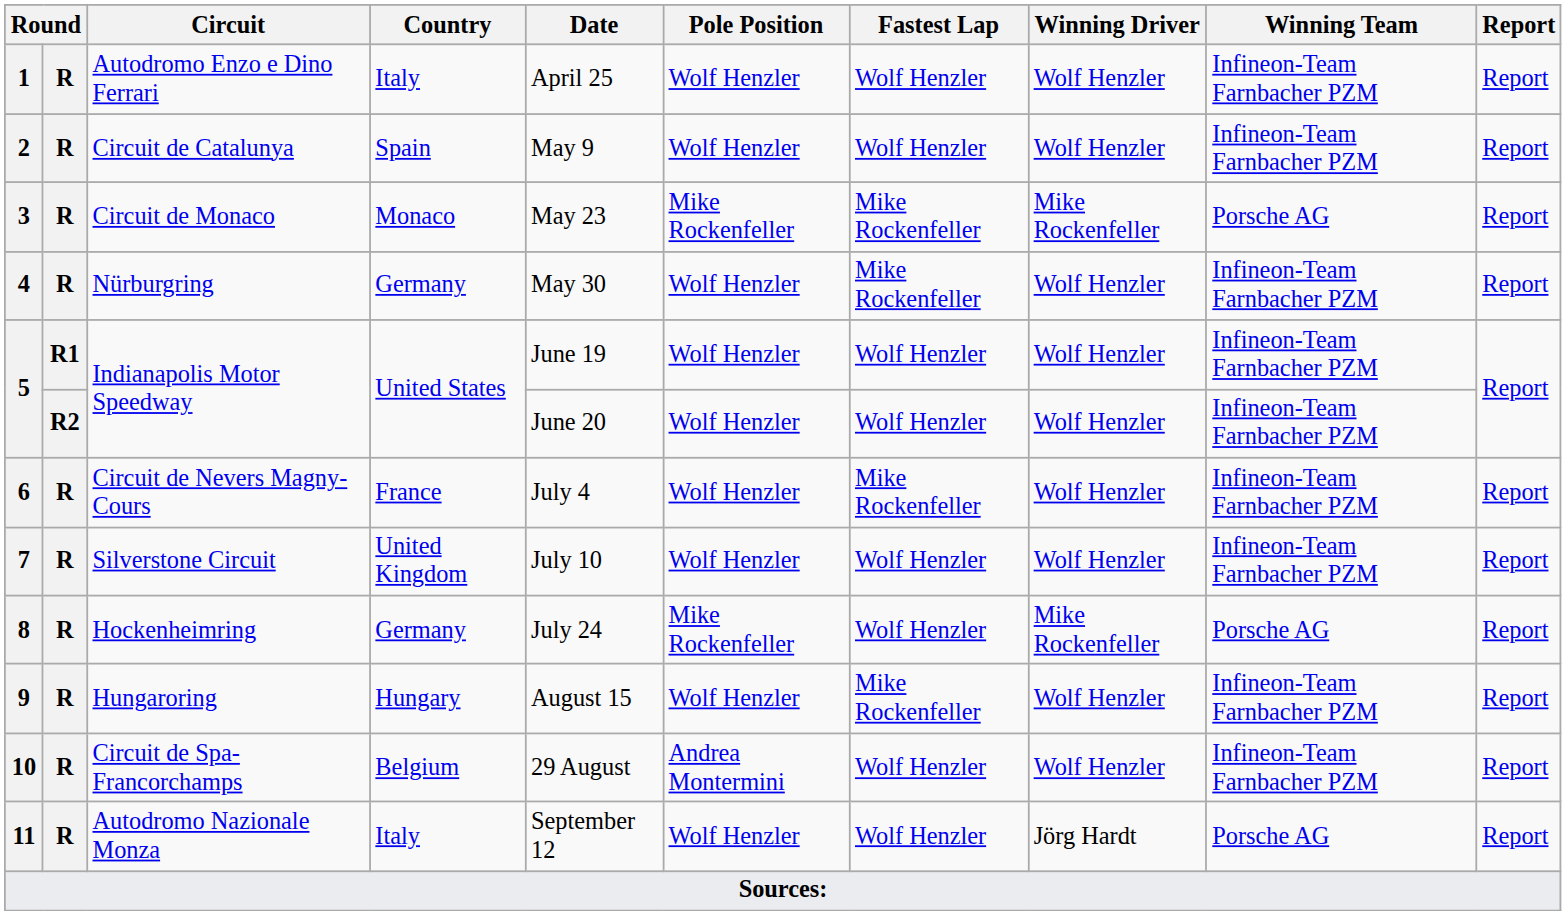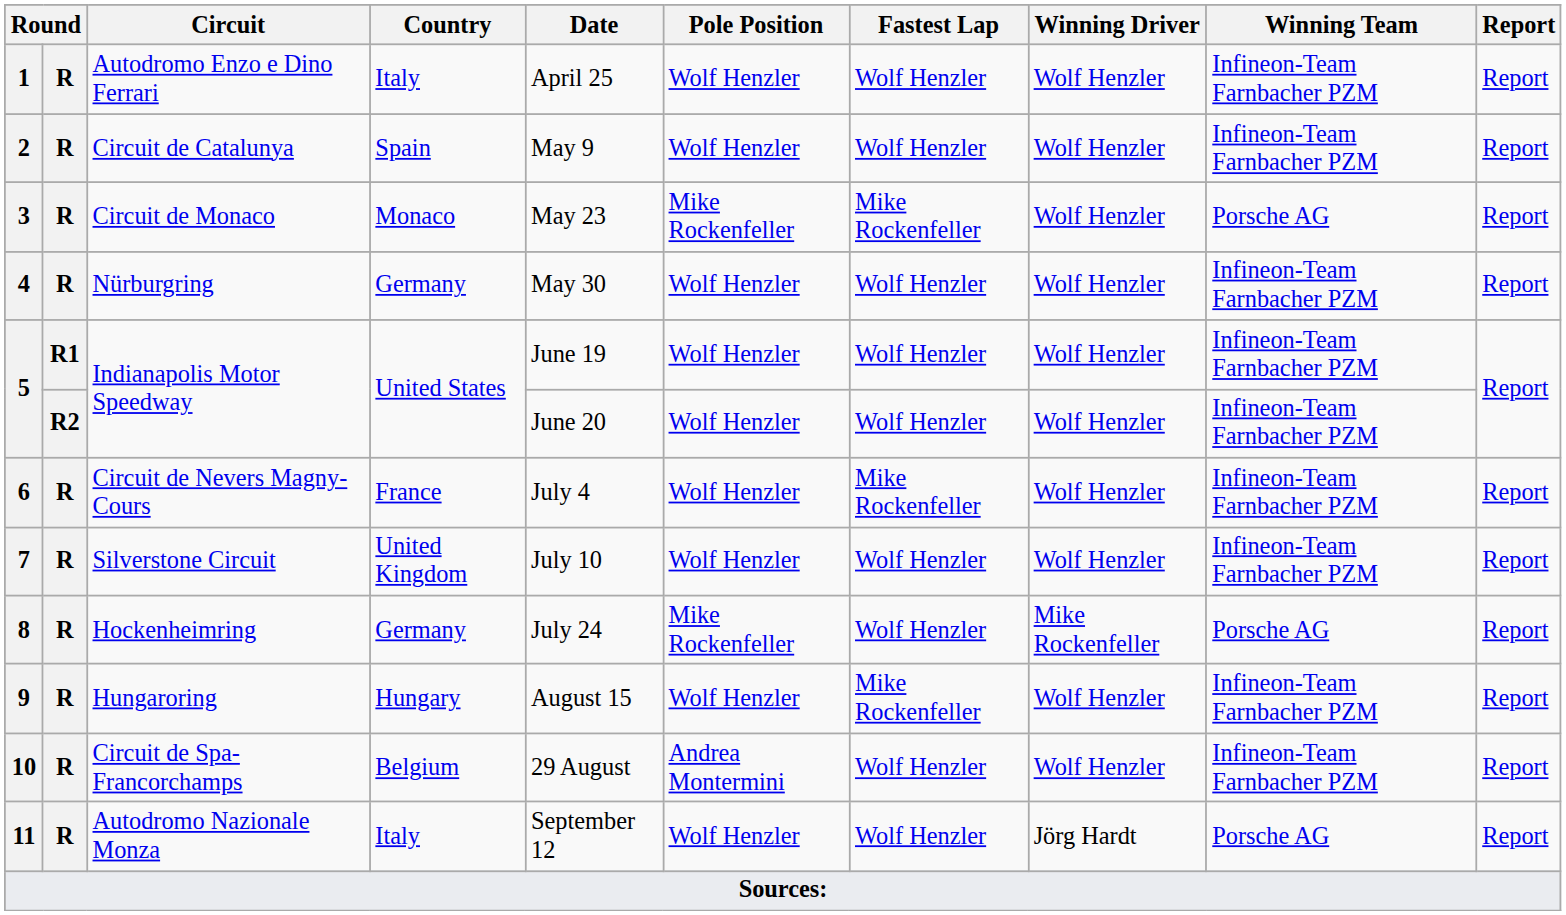 <table class="wikitable" style="font-size: 85%">
 <tr>
 <th colspan=2>Round</th>
 <th>Circuit</th>
 <th>Country</th>
 <th>Date</th>
 <th>Pole Position</th>
 <th>Fastest Lap</th>
 <th>Winning Driver</th>
 <th>Winning Team</th>
 <th>Report</th>
 </tr>
 <tr>
 <th>1</th>
 <th>R</th>
 <td> <a href='#'>Autodromo Enzo e Dino Ferrari</a></td>
 <td><a href='#'>Italy</a></td>
 <td>April 25</td>
 <td> <a href='#'>Wolf Henzler</a></td>
 <td> <a href='#'>Wolf Henzler</a></td>
 <td> <a href='#'>Wolf Henzler</a></td>
 <td> <a href='#'>Infineon-Team Farnbacher PZM</a></td>
 <td><a href='#'>Report</a></td>
 </tr>
 <tr>
 <th>2</th>
 <th>R</th>
 <td> <a href='#'>Circuit de Catalunya</a></td>
 <td><a href='#'>Spain</a></td>
 <td>May 9</td>
 <td> <a href='#'>Wolf Henzler</a></td>
 <td> <a href='#'>Wolf Henzler</a></td>
 <td> <a href='#'>Wolf Henzler</a></td>
 <td> <a href='#'>Infineon-Team Farnbacher PZM</a></td>
 <td><a href='#'>Report</a></td>
 </tr>
 <tr>
 <th>3</th>
 <th>R</th>
 <td> <a href='#'>Circuit de Monaco</a></td>
 <td><a href='#'>Monaco</a></td>
 <td>May 23</td>
 <td> <a href='#'>Mike Rockenfeller</a></td>
 <td> <a href='#'>Mike Rockenfeller</a></td>
-<td> <a href='#'>Mike Rockenfeller</a></td>
+<td> <a href='#'>Wolf Henzler</a></td>
 <td> <a href='#'>Porsche AG</a></td>
 <td><a href='#'>Report</a></td>
 </tr>
 <tr>
 <th>4</th>
 <th>R</th>
 <td> <a href='#'>Nürburgring</a></td>
 <td><a href='#'>Germany</a></td>
 <td>May 30</td>
 <td> <a href='#'>Wolf Henzler</a></td>
-<td> <a href='#'>Mike Rockenfeller</a></td>
+<td> <a href='#'>Wolf Henzler</a></td>
 <td> <a href='#'>Wolf Henzler</a></td>
 <td> <a href='#'>Infineon-Team Farnbacher PZM</a></td>
 <td><a href='#'>Report</a></td>
 </tr>
 <tr>
 <th rowspan=2>5</th>
 <th>R1</th>
 <td rowspan=2> <a href='#'>Indianapolis Motor Speedway</a></td>
 <td rowspan=2><a href='#'>United States</a></td>
 <td>June 19</td>
 <td> <a href='#'>Wolf Henzler</a></td>
 <td> <a href='#'>Wolf Henzler</a></td>
 <td> <a href='#'>Wolf Henzler</a></td>
 <td> <a href='#'>Infineon-Team Farnbacher PZM</a></td>
 <td rowspan=2><a href='#'>Report</a></td>
 </tr>
 <tr>
 <th>R2</th>
 <td>June 20</td>
 <td> <a href='#'>Wolf Henzler</a></td>
 <td> <a href='#'>Wolf Henzler</a></td>
 <td> <a href='#'>Wolf Henzler</a></td>
 <td> <a href='#'>Infineon-Team Farnbacher PZM</a></td>
 </tr>
 <tr>
 <th>6</th>
 <th>R</th>
 <td> <a href='#'>Circuit de Nevers Magny-Cours</a></td>
 <td><a href='#'>France</a></td>
 <td>July 4</td>
 <td> <a href='#'>Wolf Henzler</a></td>
 <td> <a href='#'>Mike Rockenfeller</a></td>
 <td> <a href='#'>Wolf Henzler</a></td>
 <td> <a href='#'>Infineon-Team Farnbacher PZM</a></td>
 <td><a href='#'>Report</a></td>
 </tr>
 <tr>
 <th>7</th>
 <th>R</th>
 <td> <a href='#'>Silverstone Circuit</a></td>
 <td><a href='#'>United Kingdom</a></td>
 <td>July 10</td>
 <td> <a href='#'>Wolf Henzler</a></td>
 <td> <a href='#'>Wolf Henzler</a></td>
 <td> <a href='#'>Wolf Henzler</a></td>
 <td> <a href='#'>Infineon-Team Farnbacher PZM</a></td>
 <td><a href='#'>Report</a></td>
 </tr>
 <tr>
 <th>8</th>
 <th>R</th>
 <td> <a href='#'>Hockenheimring</a></td>
 <td><a href='#'>Germany</a></td>
 <td>July 24</td>
 <td> <a href='#'>Mike Rockenfeller</a></td>
 <td> <a href='#'>Wolf Henzler</a></td>
 <td> <a href='#'>Mike Rockenfeller</a></td>
 <td> <a href='#'>Porsche AG</a></td>
 <td><a href='#'>Report</a></td>
 </tr>
 <tr>
 <th>9</th>
 <th>R</th>
 <td> <a href='#'>Hungaroring</a></td>
 <td><a href='#'>Hungary</a></td>
 <td>August 15</td>
 <td> <a href='#'>Wolf Henzler</a></td>
 <td> <a href='#'>Mike Rockenfeller</a></td>
 <td> <a href='#'>Wolf Henzler</a></td>
 <td> <a href='#'>Infineon-Team Farnbacher PZM</a></td>
 <td><a href='#'>Report</a></td>
 </tr>
 <tr>
 <th>10</th>
 <th>R</th>
 <td> <a href='#'>Circuit de Spa-Francorchamps</a></td>
 <td><a href='#'>Belgium</a></td>
 <td>29 August</td>
 <td> <a href='#'>Andrea Montermini</a></td>
 <td> <a href='#'>Wolf Henzler</a></td>
 <td> <a href='#'>Wolf Henzler</a></td>
 <td> <a href='#'>Infineon-Team Farnbacher PZM</a></td>
 <td><a href='#'>Report</a></td>
 </tr>
 <tr>
 <th>11</th>
 <th>R</th>
 <td> <a href='#'>Autodromo Nazionale Monza</a></td>
 <td><a href='#'>Italy</a></td>
 <td>September 12</td>
 <td> <a href='#'>Wolf Henzler</a></td>
 <td> <a href='#'>Wolf Henzler</a></td>
 <td> Jörg Hardt</td>
 <td> <a href='#'>Porsche AG</a></td>
 <td><a href='#'>Report</a></td>
 </tr>
 <tr class="sortbottom">
 <td colspan="10" style="background-color:#EAECF0;text-align:center"><strong>Sources:</strong></td>
 </tr>
 </table>
